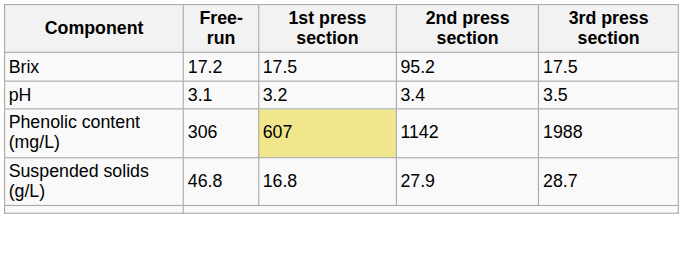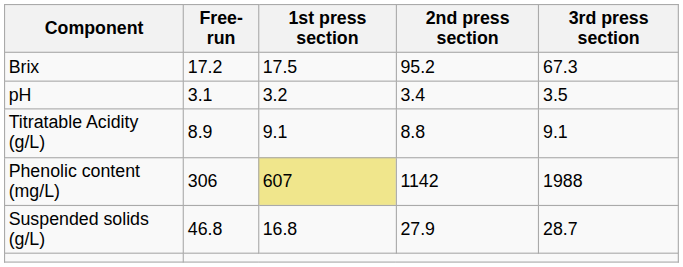 <table class="wikitable">
 <tr>
 <th>Component</th>
 <th>Free-run</th>
 <th>1st press section</th>
 <th>2nd press section</th>
 <th>3rd press section</th>
 </tr>
 <tr>
 <td>Brix</td>
 <td>17.2</td>
 <td>17.5</td>
 <td>95.2</td>
-<td>17.5</td>
+<td>67.3</td>
 </tr>
 <tr>
 <td>pH</td>
 <td>3.1</td>
 <td>3.2</td>
 <td>3.4</td>
 <td>3.5</td>
+</tr>
+<tr>
+<td>Titratable Acidity (g/L)</td>
+<td>8.9</td>
+<td>9.1</td>
+<td>8.8</td>
+<td>9.1</td>
 </tr>
 <tr>
 <td>Phenolic content (mg/L)</td>
 <td>306</td>
 <td style="background: khaki;">607</td>
 <td>1142</td>
 <td>1988</td>
 </tr>
 <tr>
 <td>Suspended solids (g/L)</td>
 <td>46.8</td>
 <td>16.8</td>
 <td>27.9</td>
 <td>28.7</td>
 </tr>
 <tr>
 <td></td>
 </tr>
 </table>
